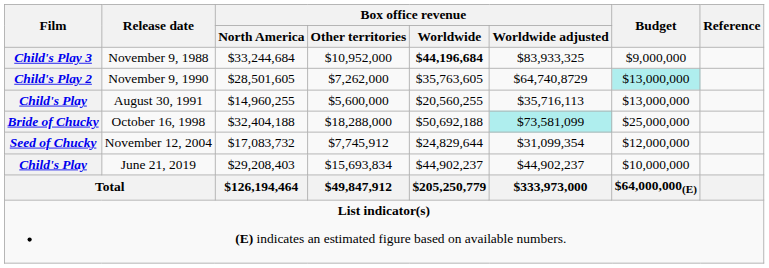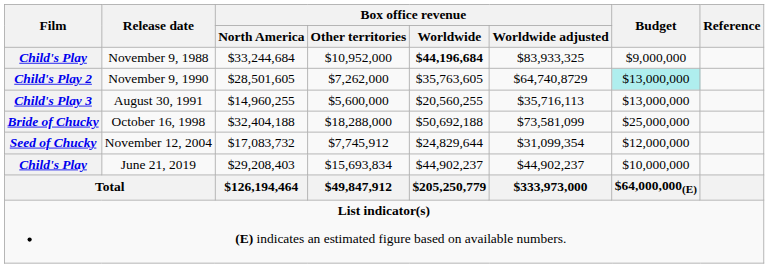 <table class="wikitable plainrowheaders" style="text-align:center;">
 <tr>
 <th rowspan="2"><strong>Film</strong></th>
 <th rowspan="2"><strong>Release date</strong></th>
 <th colspan="4"><strong>Box office revenue</strong></th>
 <th rowspan="2"><strong>Budget</strong></th>
 <th rowspan="2"><strong>Reference</strong></th>
 </tr>
 <tr style="text-align:center;">
 <th><strong>North America</strong></th>
 <th><strong>Other territories</strong></th>
 <th><strong>Worldwide</strong></th>
 <th><strong>Worldwide adjusted</strong></th>
 </tr>
 <tr>
-<th scope="row"><em><a href='#'>Child's Play 3</a></em></th>
+<th scope="row"><em><a href='#'>Child's Play</a></em></th>
 <td>November 9, 1988</td>
 <td>$33,244,684</td>
 <td>$10,952,000</td>
 <td><strong>$44,196,684</strong></td>
 <td>$83,933,325</td>
 <td style="text-align:center;">$9,000,000</td>
 <td style="text-align:center;"></td>
 </tr>
 <tr>
 <th scope="row"><em><a href='#'>Child's Play 2</a></em></th>
 <td>November 9, 1990</td>
 <td>$28,501,605</td>
 <td>$7,262,000</td>
 <td>$35,763,605</td>
 <td>$64,740,8729</td>
 <td style="background: paleturquoise; text-align:center;">$13,000,000</td>
 <td style="text-align:center;"></td>
 </tr>
 <tr>
-<th scope="row"><em><a href='#'>Child's Play</a></em></th>
+<th scope="row"><em><a href='#'>Child's Play 3</a></em></th>
 <td>August 30, 1991</td>
 <td>$14,960,255</td>
 <td>$5,600,000</td>
 <td>$20,560,255</td>
 <td>$35,716,113</td>
 <td style="text-align:center;">$13,000,000</td>
 <td style="text-align:center;"></td>
 </tr>
 <tr>
 <th scope="row"><em><a href='#'>Bride of Chucky</a></em></th>
 <td>October 16, 1998</td>
 <td>$32,404,188</td>
 <td>$18,288,000</td>
 <td>$50,692,188</td>
-<td style="background: paleturquoise;">$73,581,099</td>
+<td>$73,581,099</td>
 <td style="text-align:center;">$25,000,000</td>
 <td style="text-align:center;"></td>
 </tr>
 <tr>
 <th scope="row"><em><a href='#'>Seed of Chucky</a></em></th>
 <td>November 12, 2004</td>
 <td>$17,083,732</td>
 <td>$7,745,912</td>
 <td>$24,829,644</td>
 <td>$31,099,354</td>
 <td style="text-align:center;">$12,000,000</td>
 <td style="text-align:center;"></td>
 </tr>
 <tr>
 <th scope="row"><em><a href='#'>Child's Play</a></em></th>
 <td>June 21, 2019</td>
 <td>$29,208,403</td>
 <td>$15,693,834</td>
 <td>$44,902,237</td>
 <td>$44,902,237</td>
 <td style="text-align:center;">$10,000,000</td>
 <td style="text-align:center;"></td>
 </tr>
 <tr>
 <th colspan="2">Total</th>
 <th>$126,194,464</th>
 <th>$49,847,912</th>
 <th>$205,250,779</th>
 <th>$333,973,000</th>
 <th colspan="1">$64,000,000<sub><strong>(E)</strong></sub></th>
 <th></th>
 </tr>
 <tr>
 <td colspan="9"><strong>List indicator(s)</strong><br><ul><li><strong>(E)</strong> indicates an estimated figure based on available numbers.</li></ul></td>
 </tr>
 </table>
